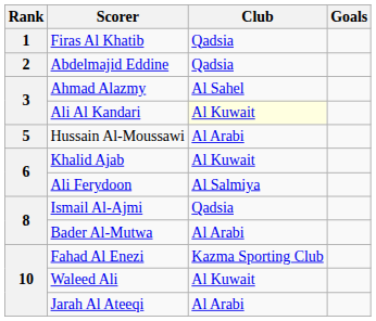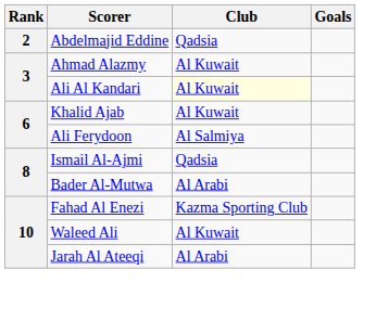 <table class="wikitable">
 <tr>
 <th>Rank</th>
 <th>Scorer</th>
 <th>Club</th>
 <th>Goals</th>
-</tr>
-<tr>
-<th rowspan=1>1</th>
-<td> <a href='#'>Firas Al Khatib</a></td>
-<td><a href='#'>Qadsia</a></td>
-<td></td>
 </tr>
 <tr>
 <th rowspan=1>2</th>
 <td> <a href='#'>Abdelmajid Eddine</a></td>
 <td><a href='#'>Qadsia</a></td>
 <td></td>
 </tr>
 <tr>
 <th rowspan=2>3</th>
 <td> <a href='#'>Ahmad Alazmy</a></td>
-<td><a href='#'>Al Sahel</a></td>
+<td><a href='#'>Al Kuwait</a></td>
 <td></td>
 </tr>
 <tr>
 <td> <a href='#'>Ali Al Kandari</a></td>
 <td style="background: lightyellow;"><a href='#'>Al Kuwait</a></td>
-<td></td>
-</tr>
-<tr>
-<th rowspan=1>5</th>
-<td> Hussain Al-Moussawi</td>
-<td><a href='#'>Al Arabi</a></td>
 <td></td>
 </tr>
 <tr>
 <th rowspan=2>6</th>
 <td> <a href='#'>Khalid Ajab</a></td>
 <td><a href='#'>Al Kuwait</a></td>
 <td></td>
 </tr>
 <tr>
 <td> <a href='#'>Ali Ferydoon</a></td>
 <td><a href='#'>Al Salmiya</a></td>
 <td></td>
 </tr>
 <tr>
 <th rowspan=2>8</th>
 <td> <a href='#'>Ismail Al-Ajmi</a></td>
 <td><a href='#'>Qadsia</a></td>
 <td></td>
 </tr>
 <tr>
 <td> <a href='#'>Bader Al-Mutwa</a></td>
 <td><a href='#'>Al Arabi</a></td>
 <td></td>
 </tr>
 <tr>
 <th rowspan=3>10</th>
 <td> <a href='#'>Fahad Al Enezi</a></td>
 <td><a href='#'>Kazma Sporting Club</a></td>
 <td></td>
 </tr>
 <tr>
 <td> <a href='#'>Waleed Ali</a></td>
 <td><a href='#'>Al Kuwait</a></td>
 <td></td>
 </tr>
 <tr>
 <td> <a href='#'>Jarah Al Ateeqi</a></td>
 <td><a href='#'>Al Arabi</a></td>
 <td></td>
 </tr>
 </table>
